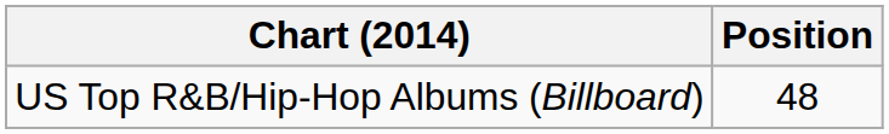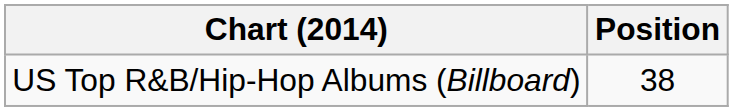 <table class="wikitable">
 <tr>
 <th>Chart (2014)</th>
 <th>Position</th>
 </tr>
 <tr>
 <td>US Top R&B/Hip-Hop Albums (<em>Billboard</em>)</td>
-<td style="text-align:center">48</td>
+<td style="text-align:center">38</td>
 </tr>
 </table>
